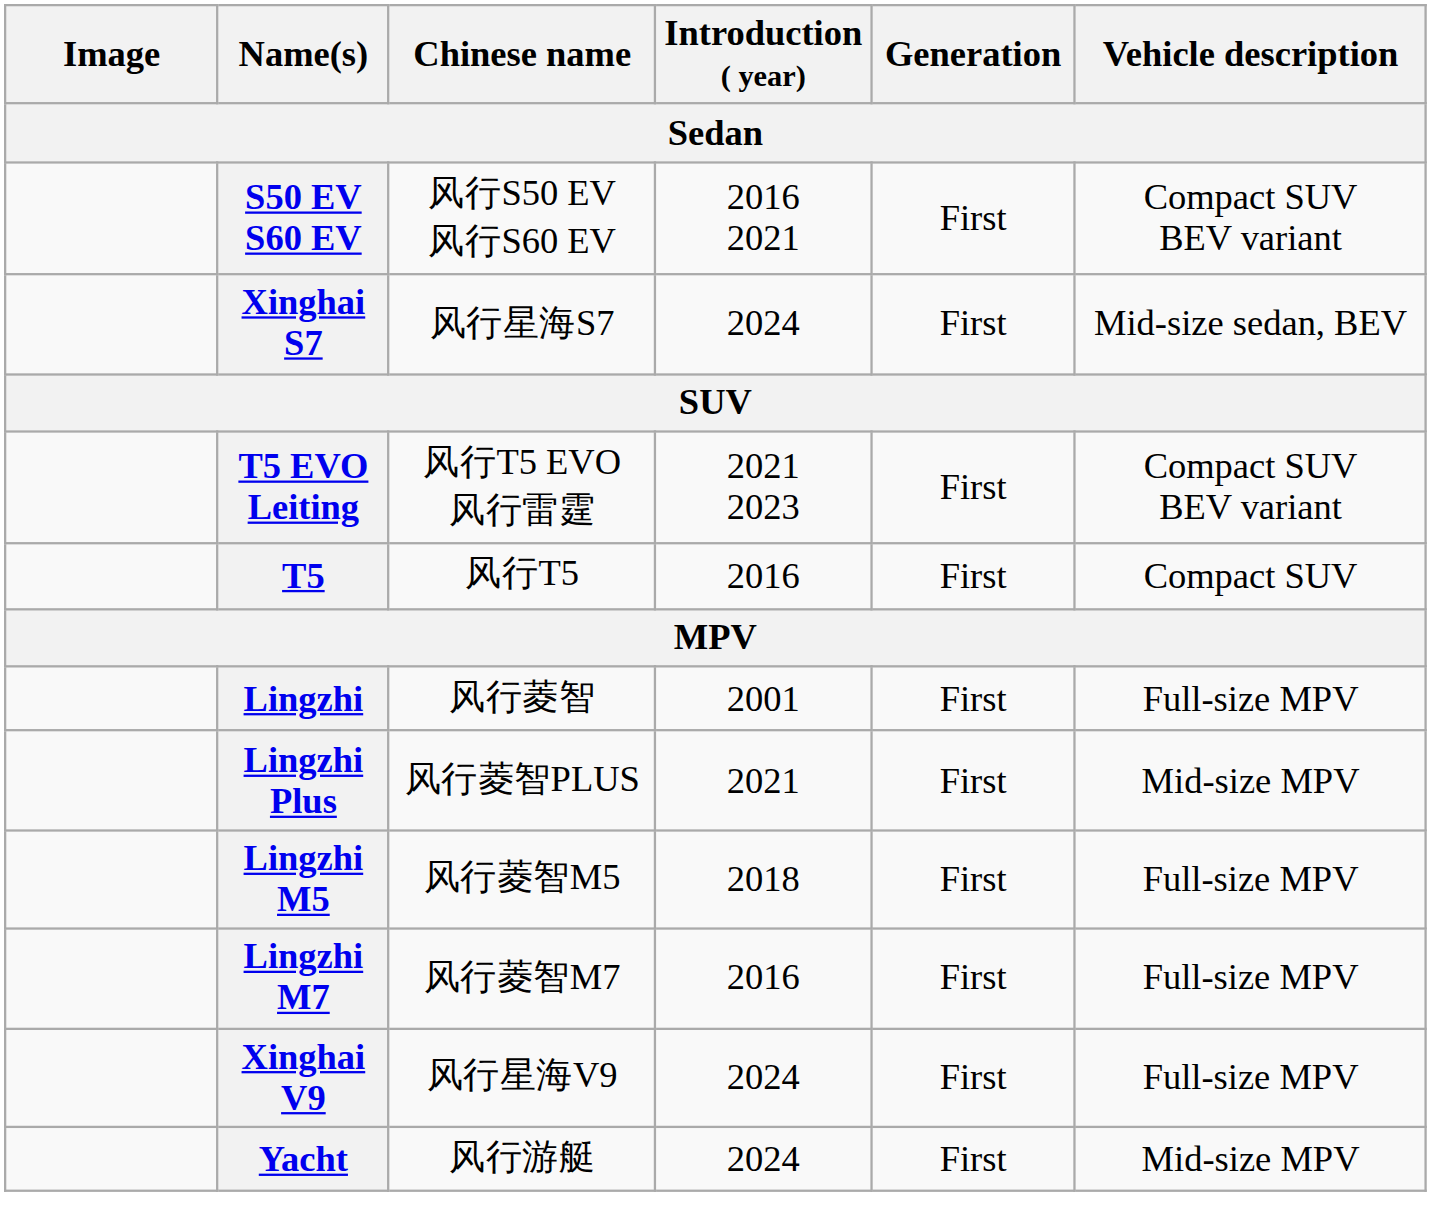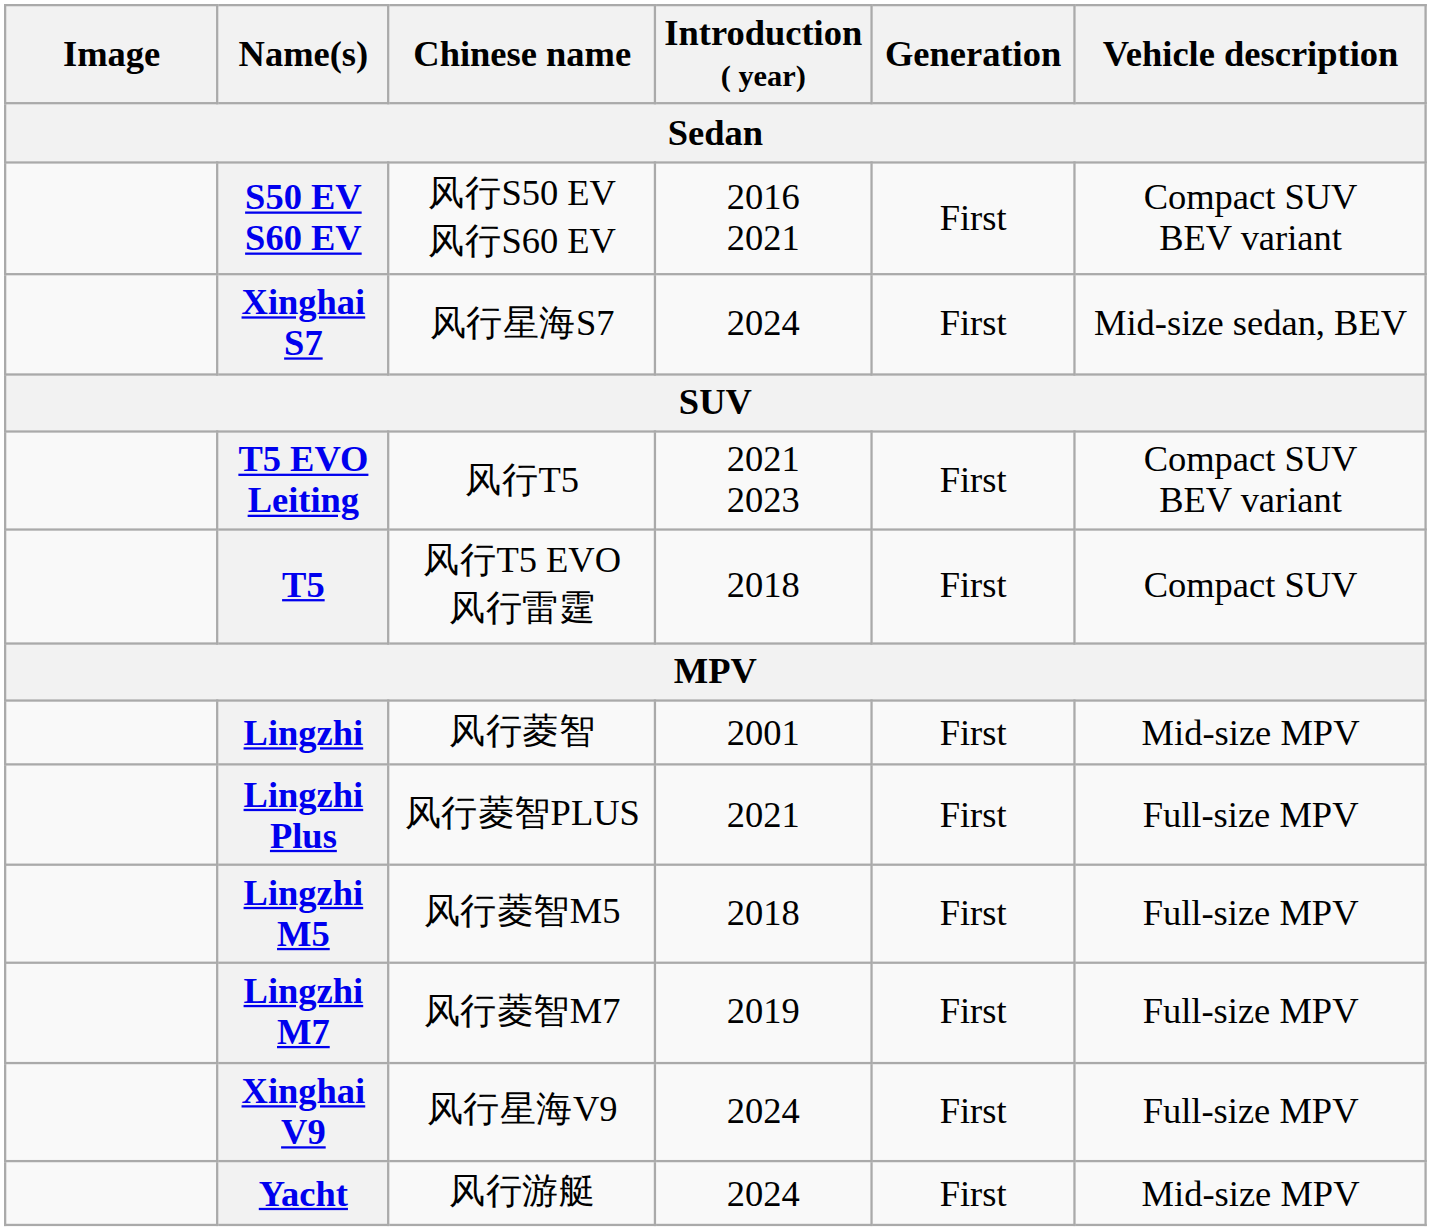 <table class="wikitable sortable" style="text-align: center; width: 100%">
 <tr>
 <th class="unsortable" width="15%">Image</th>
 <th class="unsortable" width="12%">Name(s)</th>
 <th>Chinese name</th>
 <th width="9%">Introduction<br><small>( year)</small></th>
 <th>Generation</th>
 <th class="unsortable">Vehicle description</th>
 </tr>
 <tr>
 <th colspan="6">Sedan</th>
 </tr>
 <tr>
 <td><br></td>
 <th><a href='#'>S50 EV</a><br><a href='#'>S60 EV</a></th>
 <td>风行S50 EV<br>风行S60 EV</td>
 <td>2016<br>2021</td>
 <td>First</td>
 <td>Compact SUV<br>BEV variant</td>
 </tr>
 <tr>
 <td></td>
 <th><a href='#'>Xinghai S7</a></th>
 <td>风行星海S7</td>
 <td>2024</td>
 <td>First</td>
 <td>Mid-size sedan, BEV</td>
 </tr>
 <tr>
 <th colspan="6">SUV</th>
 </tr>
 <tr>
 <td><br></td>
 <th><a href='#'>T5 EVO</a><br><a href='#'>Leiting</a></th>
-<td>风行T5 EVO<br>风行雷霆</td>
+<td>风行T5</td>
 <td>2021<br>2023</td>
 <td>First</td>
 <td>Compact SUV<br>BEV variant</td>
 </tr>
 <tr>
 <td></td>
 <th><a href='#'>T5</a></th>
-<td>风行T5</td>
-<td>2016</td>
+<td>风行T5 EVO<br>风行雷霆</td>
+<td>2018</td>
 <td>First</td>
 <td>Compact SUV</td>
 </tr>
 <tr>
 <th colspan="6">MPV</th>
 </tr>
 <tr>
 <td><br></td>
 <th><a href='#'>Lingzhi</a></th>
 <td>风行菱智</td>
 <td>2001</td>
 <td>First</td>
-<td>Full-size MPV</td>
+<td>Mid-size MPV</td>
 </tr>
 <tr>
 <td></td>
 <th><a href='#'>Lingzhi Plus</a></th>
 <td>风行菱智PLUS</td>
 <td>2021</td>
 <td>First</td>
-<td>Mid-size MPV</td>
+<td>Full-size MPV</td>
 </tr>
 <tr>
 <td></td>
 <th><a href='#'>Lingzhi M5</a></th>
 <td>风行菱智M5</td>
 <td>2018</td>
 <td>First</td>
 <td>Full-size MPV</td>
 </tr>
 <tr>
 <td></td>
 <th><a href='#'>Lingzhi M7</a></th>
 <td>风行菱智M7</td>
-<td>2016</td>
+<td>2019</td>
 <td>First</td>
 <td>Full-size MPV</td>
 </tr>
 <tr>
 <td></td>
 <th><a href='#'>Xinghai V9</a></th>
 <td>风行星海V9</td>
 <td>2024</td>
 <td>First</td>
 <td>Full-size MPV</td>
 </tr>
 <tr>
 <td></td>
 <th><a href='#'>Yacht</a></th>
 <td>风行游艇</td>
 <td>2024</td>
 <td>First</td>
 <td>Mid-size MPV</td>
 </tr>
 </table>
